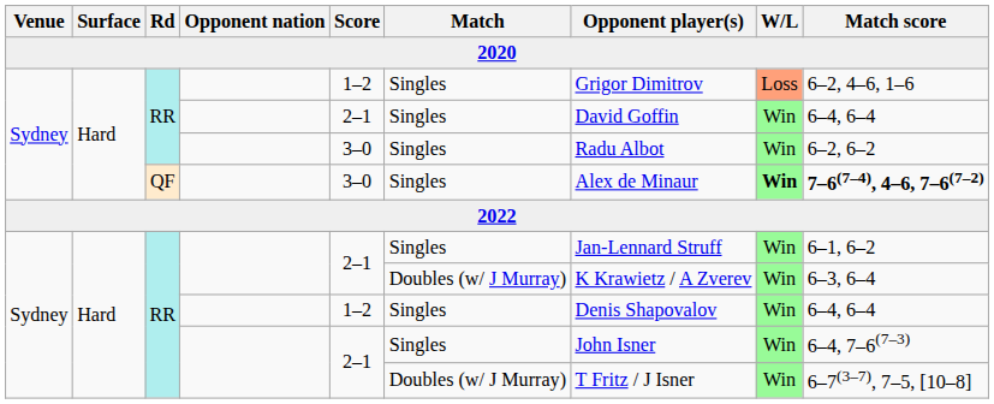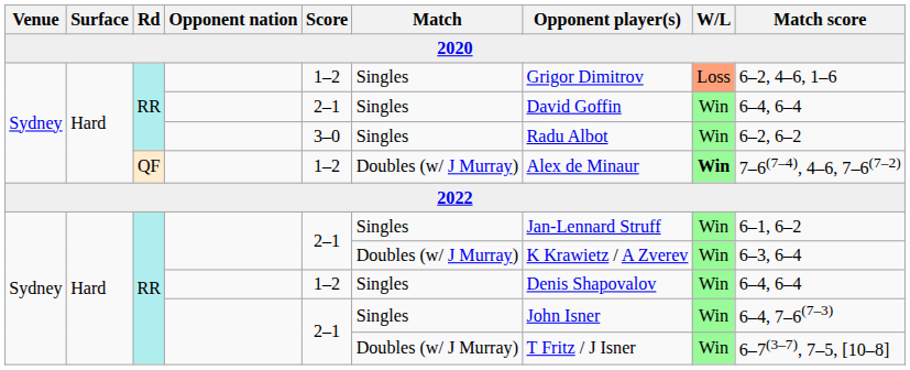 <table class="wikitable nowrap" style=font-size:96%>
 <tr>
 <th>Venue</th>
 <th>Surface</th>
 <th>Rd</th>
 <th>Opponent nation</th>
 <th>Score</th>
 <th>Match</th>
 <th>Opponent player(s)</th>
 <th>W/L</th>
 <th>Match score</th>
 </tr>
 <tr bgcolor="efefef">
 <td colspan="9" align="center"><strong><a href='#'>2020</a></strong></td>
 </tr>
 <tr>
 <td rowspan="4" align="center"><a href='#'>Sydney</a></td>
 <td rowspan="4">Hard</td>
 <td rowspan="3" align="center" bgcolor="afeeee">RR</td>
 <td></td>
 <td align="center">1–2</td>
 <td>Singles</td>
 <td><a href='#'>Grigor Dimitrov</a></td>
 <td bgcolor="ffa07a" align="center">Loss</td>
 <td>6–2, 4–6, 1–6</td>
 </tr>
 <tr>
 <td></td>
 <td align="center">2–1</td>
 <td>Singles</td>
 <td><a href='#'>David Goffin</a></td>
 <td bgcolor="98fb98" align="center">Win</td>
 <td>6–4, 6–4</td>
 </tr>
 <tr>
 <td></td>
 <td align="center">3–0</td>
 <td>Singles</td>
 <td><a href='#'>Radu Albot</a></td>
 <td bgcolor="98fb98" align="center">Win</td>
 <td>6–2, 6–2</td>
 </tr>
 <tr>
 <td align="center" bgcolor="ffebcd">QF</td>
 <td></td>
-<td align="center">3–0</td>
-<td>Singles</td>
+<td align="center">1–2</td>
+<td>Doubles (w/ <a href='#'>J Murray</a>)</td>
 <td><a href='#'>Alex de Minaur</a></td>
 <td bgcolor="98fb98" align="center"><strong>Win</strong></td>
-<td><strong>7–6<sup>(7–4)</sup>, 4–6, 7–6<sup>(7–2)</sup></strong></td>
+<td>7–6<sup>(7–4)</sup>, 4–6, 7–6<sup>(7–2)</sup></td>
 </tr>
 <tr bgcolor="efefef">
 <td colspan="9" align="center"><strong><a href='#'>2022</a></strong></td>
 </tr>
 <tr>
 <td rowspan="5" align="center">Sydney</td>
 <td rowspan="5">Hard</td>
 <td rowspan="5" align="center" bgcolor="afeeee">RR</td>
 <td rowspan="2"></td>
 <td rowspan="2" align="center">2–1</td>
 <td>Singles</td>
 <td><a href='#'>Jan-Lennard Struff</a></td>
 <td bgcolor="98fb98" align="center">Win</td>
 <td>6–1, 6–2</td>
 </tr>
 <tr>
 <td>Doubles (w/ <a href='#'>J Murray</a>)</td>
 <td><a href='#'>K Krawietz</a> / <a href='#'>A Zverev</a></td>
 <td bgcolor="98fb98" align="center">Win</td>
 <td>6–3, 6–4</td>
 </tr>
 <tr>
 <td></td>
 <td align="center">1–2</td>
 <td>Singles</td>
 <td><a href='#'>Denis Shapovalov</a></td>
 <td bgcolor="98fb98" align="center">Win</td>
 <td>6–4, 6–4</td>
 </tr>
 <tr>
 <td rowspan="2"></td>
 <td rowspan="2" align="center">2–1</td>
 <td>Singles</td>
 <td><a href='#'>John Isner</a></td>
 <td bgcolor="98fb98" align="center">Win</td>
 <td>6–4, 7–6<sup>(7–3)</sup></td>
 </tr>
 <tr>
 <td>Doubles (w/ J Murray)</td>
 <td><a href='#'>T Fritz</a> / J Isner</td>
 <td bgcolor="98fb98" align="center">Win</td>
 <td>6–7<sup>(3–7)</sup>, 7–5, [10–8]</td>
 </tr>
 </table>
